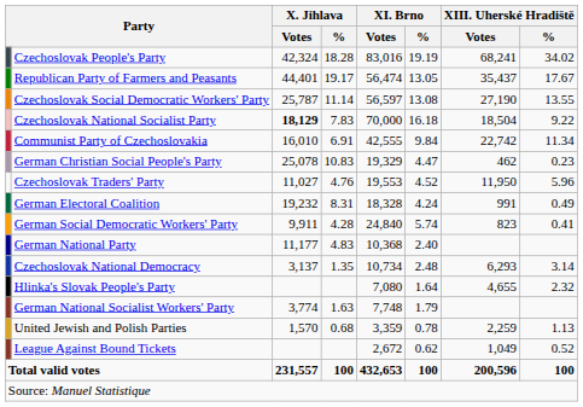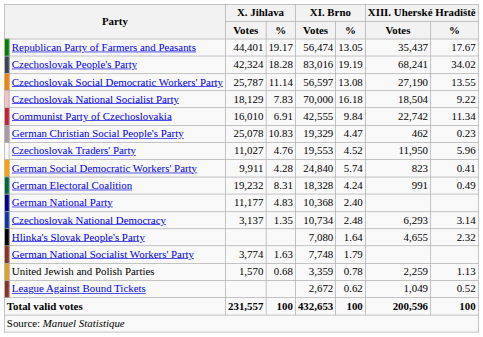 <table class=wikitable style=text-align:right>
 <tr>
 <th colspan=2 rowspan=2>Party</th>
 <th colspan=2>X. Jihlava</th>
 <th colspan=2>XI. Brno</th>
 <th colspan=2>XIII. Uherské Hradiště</th>
 </tr>
 <tr>
 <th>Votes</th>
 <th>%</th>
 <th>Votes</th>
 <th>%</th>
 <th>Votes</th>
 <th>%</th>
 </tr>
 <tr>
+<td bgcolor=#008000></td>
+<td align=left><a href='#'>Republican Party of Farmers and Peasants</a></td>
+<td>44,401</td>
+<td>19.17</td>
+<td>56,474</td>
+<td>13.05</td>
+<td>35,437</td>
+<td>17.67</td>
+</tr>
+<tr>
 <td bgcolor=#36454F></td>
 <td align=left><a href='#'>Czechoslovak People's Party</a></td>
 <td>42,324</td>
 <td>18.28</td>
 <td>83,016</td>
 <td>19.19</td>
 <td>68,241</td>
 <td>34.02</td>
-</tr>
-<tr>
-<td bgcolor=#008000></td>
-<td align=left><a href='#'>Republican Party of Farmers and Peasants</a></td>
-<td>44,401</td>
-<td>19.17</td>
-<td>56,474</td>
-<td>13.05</td>
-<td>35,437</td>
-<td>17.67</td>
 </tr>
 <tr>
 <td bgcolor=F28500></td>
 <td align=left><a href='#'>Czechoslovak Social Democratic Workers' Party</a></td>
 <td>25,787</td>
 <td>11.14</td>
 <td>56,597</td>
 <td>13.08</td>
 <td>27,190</td>
 <td>13.55</td>
 </tr>
 <tr>
 <td bgcolor=F4C2C2></td>
 <td align=left><a href='#'>Czechoslovak National Socialist Party</a></td>
-<td><strong>18,129</strong></td>
+<td>18,129</td>
 <td>7.83</td>
 <td>70,000</td>
 <td>16.18</td>
 <td>18,504</td>
 <td>9.22</td>
 </tr>
 <tr>
 <td bgcolor=#C41E3A></td>
 <td align=left><a href='#'>Communist Party of Czechoslovakia</a></td>
 <td>16,010</td>
 <td>6.91</td>
 <td>42,555</td>
 <td>9.84</td>
 <td>22,742</td>
 <td>11.34</td>
 </tr>
 <tr>
 <td bgcolor=#AA98A9></td>
 <td align=left><a href='#'>German Christian Social People's Party</a></td>
 <td>25,078</td>
 <td>10.83</td>
 <td>19,329</td>
 <td>4.47</td>
 <td>462</td>
 <td>0.23</td>
 </tr>
 <tr>
 <td bgcolor=></td>
 <td align=left><a href='#'>Czechoslovak Traders' Party</a></td>
 <td>11,027</td>
 <td>4.76</td>
 <td>19,553</td>
 <td>4.52</td>
 <td>11,950</td>
 <td>5.96</td>
 </tr>
 <tr>
+<td bgcolor=#FFA000></td>
+<td align=left><a href='#'>German Social Democratic Workers' Party</a></td>
+<td>9,911</td>
+<td>4.28</td>
+<td>24,840</td>
+<td>5.74</td>
+<td>823</td>
+<td>0.41</td>
+</tr>
+<tr>
 <td bgcolor=#00693E></td>
 <td align=left><a href='#'>German Electoral Coalition</a></td>
 <td>19,232</td>
 <td>8.31</td>
 <td>18,328</td>
 <td>4.24</td>
 <td>991</td>
 <td>0.49</td>
-</tr>
-<tr>
-<td bgcolor=#FFA000></td>
-<td align=left><a href='#'>German Social Democratic Workers' Party</a></td>
-<td>9,911</td>
-<td>4.28</td>
-<td>24,840</td>
-<td>5.74</td>
-<td>823</td>
-<td>0.41</td>
 </tr>
 <tr>
 <td bgcolor=#00008B></td>
 <td align=left><a href='#'>German National Party</a></td>
 <td>11,177</td>
 <td>4.83</td>
 <td>10,368</td>
 <td>2.40</td>
 <td></td>
 <td></td>
 </tr>
 <tr>
 <td bgcolor=#1034A6></td>
 <td align=left><a href='#'>Czechoslovak National Democracy</a></td>
 <td>3,137</td>
 <td>1.35</td>
 <td>10,734</td>
 <td>2.48</td>
 <td>6,293</td>
 <td>3.14</td>
 </tr>
 <tr>
 <td bgcolor=#000000></td>
 <td align=left><a href='#'>Hlinka's Slovak People's Party</a></td>
 <td></td>
 <td></td>
 <td>7,080</td>
 <td>1.64</td>
 <td>4,655</td>
 <td>2.32</td>
 </tr>
 <tr>
 <td bgcolor=#8A3324></td>
 <td align=left><a href='#'>German National Socialist Workers' Party</a></td>
 <td>3,774</td>
 <td>1.63</td>
 <td>7,748</td>
 <td>1.79</td>
 <td></td>
 <td></td>
 </tr>
 <tr>
 <td bgcolor=#DAA520></td>
 <td align=left>United Jewish and Polish Parties</td>
 <td>1,570</td>
 <td>0.68</td>
 <td>3,359</td>
 <td>0.78</td>
 <td>2,259</td>
 <td>1.13</td>
 </tr>
 <tr>
 <td bgcolor=#8A3324></td>
 <td align=left><a href='#'>League Against Bound Tickets</a></td>
 <td></td>
 <td></td>
 <td>2,672</td>
 <td>0.62</td>
 <td>1,049</td>
 <td>0.52</td>
 </tr>
 <tr>
 <td colspan=2 align=left><strong>Total valid votes</strong></td>
 <td><strong>231,557</strong></td>
 <td><strong>100</strong></td>
 <td><strong>432,653</strong></td>
 <td><strong>100</strong></td>
 <td><strong>200,596</strong></td>
 <td><strong>100</strong></td>
 </tr>
 <tr>
 <td align=left colspan=8>Source: <em>Manuel Statistique</em></td>
 </tr>
 </table>
